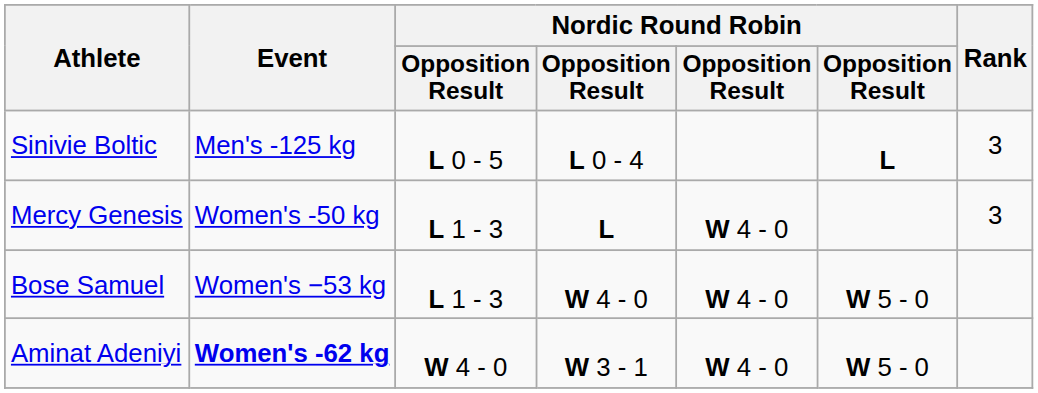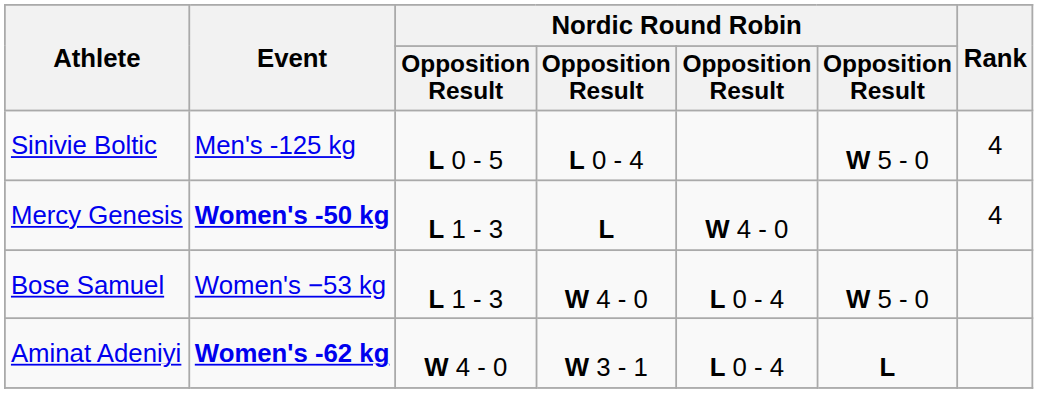 <table class="wikitable" style="font-size:90%;">
 <tr>
 <th rowspan=2>Athlete</th>
 <th rowspan=2>Event</th>
 <th colspan=4>Nordic Round Robin</th>
 <th rowspan=2>Rank</th>
 </tr>
 <tr style="font-size: 95%">
 <th>Opposition<br>Result</th>
 <th>Opposition<br>Result</th>
 <th>Opposition<br>Result</th>
 <th>Opposition<br>Result</th>
 </tr>
 <tr align=center>
 <td align=left><a href='#'>Sinivie Boltic</a></td>
 <td align=left><a href='#'>Men's -125 kg</a></td>
 <td><br><strong>L</strong> 0 - 5</td>
 <td><br><strong>L</strong> 0 - 4</td>
 <td><br> </td>
-<td><br><strong>L</strong> </td>
-<td>3</td>
+<td><br><strong>W</strong> 5 - 0</td>
+<td>4</td>
 </tr>
 <tr align=center>
 <td align=left><a href='#'>Mercy Genesis</a></td>
-<td align=left><a href='#'>Women's -50 kg</a></td>
+<td align=left><strong><a href='#'>Women's -50 kg</a></strong></td>
 <td><br><strong>L</strong> 1 - 3</td>
 <td><br><strong>L</strong> </td>
 <td><br><strong>W</strong> 4 - 0</td>
 <td></td>
-<td>3 </td>
+<td>4 </td>
 </tr>
 <tr align=center>
 <td align=left><a href='#'>Bose Samuel</a></td>
 <td align=left><a href='#'>Women's −53 kg</a></td>
 <td><br><strong>L</strong> 1 - 3</td>
 <td><br><strong>W</strong> 4 - 0</td>
-<td><br><strong>W</strong> 4 - 0</td>
+<td><br><strong>L</strong> 0 - 4</td>
 <td><br><strong>W</strong> 5 - 0</td>
 <td></td>
 </tr>
 <tr align=center>
 <td align=left><a href='#'>Aminat Adeniyi</a></td>
 <td align=left><strong><a href='#'>Women's -62 kg</a></strong></td>
 <td><br><strong>W</strong> 4 - 0</td>
 <td><br><strong>W</strong> 3 - 1</td>
-<td><br><strong>W</strong> 4 - 0</td>
-<td><br><strong>W</strong> 5 - 0</td>
+<td><br><strong>L</strong> 0 - 4</td>
+<td><br><strong>L</strong> </td>
 <td></td>
 </tr>
 </table>
